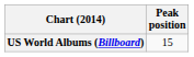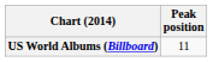 <table class="wikitable plainrowheaders">
 <tr>
 <th scope="col">Chart (2014)</th>
 <th scope="col">Peak<br>position</th>
 </tr>
 <tr>
 <th scope="row">US World Albums (<em><a href='#'>Billboard</a></em>)</th>
-<td align=center>15</td>
+<td align=center>11</td>
 </tr>
 </table>
